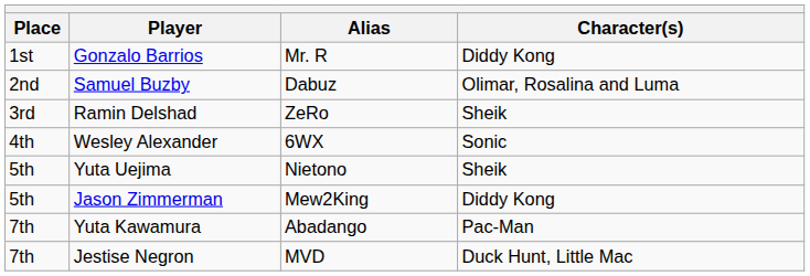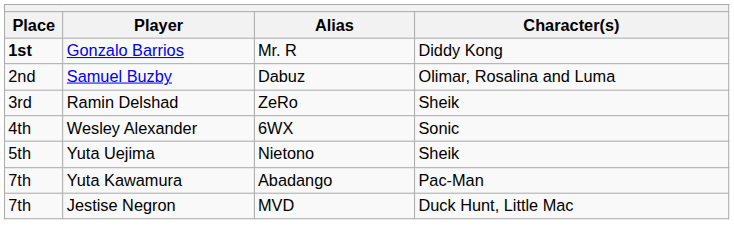 <table class="wikitable">
 <tr>
 <th colspan=4></th>
 </tr>
 <tr>
 <th style="width:50px;">Place</th>
 <th style="width:180px;">Player</th>
 <th style="width:150px;">Alias</th>
 <th style="width:300px;">Character(s)</th>
 </tr>
 <tr>
-<td>1st</td>
+<td><strong>1st</strong></td>
 <td> <a href='#'>Gonzalo Barrios</a></td>
 <td>Mr. R</td>
 <td>Diddy Kong</td>
 </tr>
 <tr>
 <td>2nd</td>
 <td> <a href='#'>Samuel Buzby</a></td>
 <td>Dabuz</td>
 <td>Olimar, Rosalina and Luma</td>
 </tr>
 <tr>
 <td>3rd</td>
 <td> Ramin Delshad</td>
 <td>ZeRo</td>
 <td>Sheik</td>
 </tr>
 <tr>
 <td>4th</td>
 <td> Wesley Alexander</td>
 <td>6WX</td>
 <td>Sonic</td>
 </tr>
 <tr>
 <td>5th</td>
 <td> Yuta Uejima</td>
 <td>Nietono</td>
 <td>Sheik</td>
 </tr>
 <tr>
-<td>5th</td>
-<td> <a href='#'>Jason Zimmerman</a></td>
-<td>Mew2King</td>
-<td>Diddy Kong</td>
-</tr>
-<tr>
 <td>7th</td>
 <td> Yuta Kawamura</td>
 <td>Abadango</td>
 <td>Pac-Man</td>
 </tr>
 <tr>
 <td>7th</td>
 <td> Jestise Negron</td>
 <td>MVD</td>
 <td>Duck Hunt, Little Mac</td>
 </tr>
 </table>
